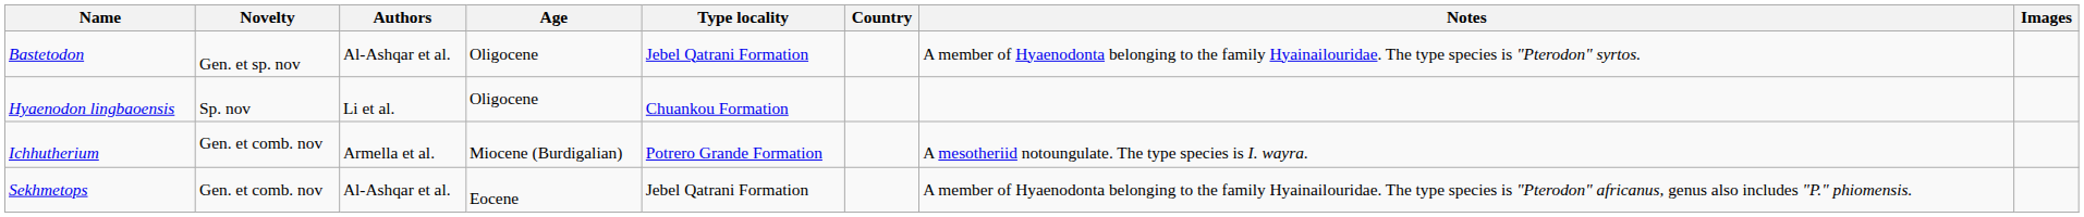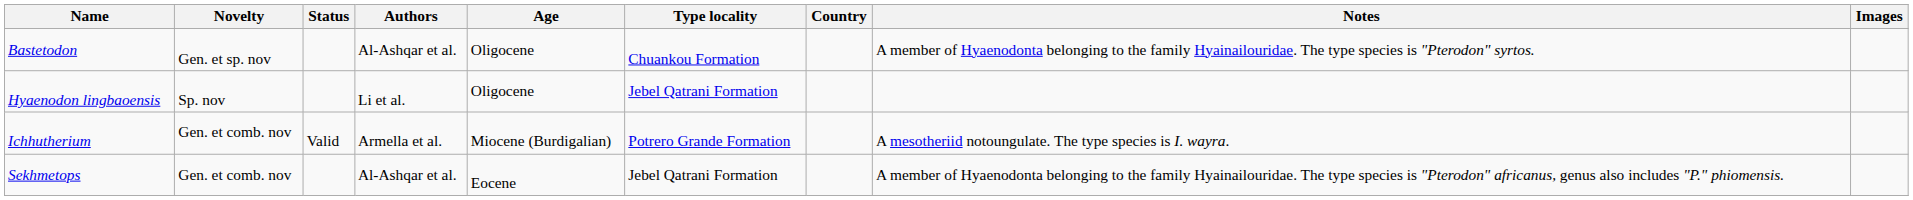 <table class="wikitable sortable" align="center" width="100%">
 <tr>
 <th>Name</th>
 <th>Novelty</th>
+<th>Status</th>
 <th>Authors</th>
 <th>Age</th>
 <th>Type locality</th>
 <th>Country</th>
 <th>Notes</th>
 <th>Images</th>
 </tr>
 <tr>
 <td><em><a href='#'>Bastetodon</a></em></td>
 <td><br>Gen. et sp. nov</td>
+<td></td>
 <td>Al-Ashqar et al.</td>
 <td>Oligocene</td>
-<td><a href='#'>Jebel Qatrani Formation</a></td>
+<td><br><a href='#'>Chuankou Formation</a></td>
 <td></td>
 <td>A member of <a href='#'>Hyaenodonta</a> belonging to the family <a href='#'>Hyainailouridae</a>. The type species is <em>"Pterodon" syrtos.</em></td>
 <td></td>
 </tr>
 <tr>
 <td><br><em><a href='#'>Hyaenodon lingbaoensis</a></em></td>
 <td><br>Sp. nov</td>
+<td></td>
 <td><br>Li et al.</td>
 <td>Oligocene</td>
-<td><br><a href='#'>Chuankou Formation</a></td>
+<td><a href='#'>Jebel Qatrani Formation</a></td>
 <td><br></td>
 <td></td>
 <td></td>
 </tr>
 <tr>
 <td><br><em><a href='#'>Ichhutherium</a></em></td>
 <td>Gen. et comb. nov</td>
+<td><br>Valid</td>
 <td><br>Armella et al.</td>
 <td><br>Miocene (Burdigalian)</td>
 <td><br><a href='#'>Potrero Grande Formation</a></td>
 <td><br></td>
 <td><br>A <a href='#'>mesotheriid</a> notoungulate. The type species is <em>I. wayra</em>.</td>
 <td></td>
 </tr>
 <tr>
 <td><em><a href='#'>Sekhmetops</a></em></td>
 <td>Gen. et comb. nov</td>
+<td></td>
 <td>Al-Ashqar et al.</td>
 <td><br>Eocene</td>
 <td>Jebel Qatrani Formation</td>
 <td></td>
 <td>A member of Hyaenodonta belonging to the family Hyainailouridae. The type species is <em>"Pterodon" africanus,</em> genus also includes <em>"P." phiomensis.</em></td>
 <td></td>
 </tr>
 </table>
